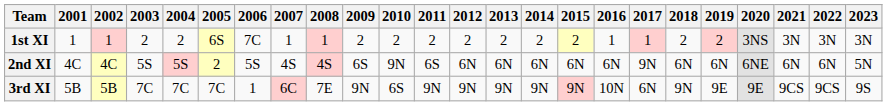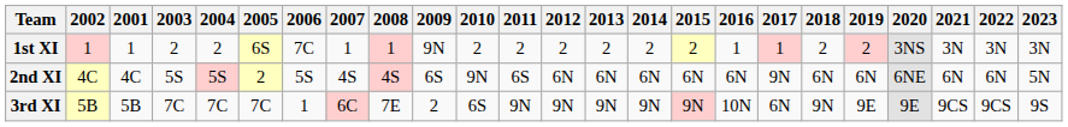 <table class="wikitable" style="font-size:85%; text-align:center;">
 <tr>
 <th scope="col">Team</th>
+<th scope="col">2002</th>
 <th scope="col">2001</th>
-<th scope="col">2002</th>
 <th scope="col">2003</th>
 <th scope="col">2004</th>
 <th scope="col">2005</th>
 <th scope="col">2006</th>
 <th scope="col">2007</th>
 <th scope="col">2008</th>
 <th scope="col">2009</th>
 <th scope="col">2010</th>
 <th scope="col">2011</th>
 <th scope="col">2012</th>
 <th scope="col">2013</th>
 <th scope="col">2014</th>
 <th scope="col">2015</th>
 <th scope="col">2016</th>
 <th scope="col">2017</th>
 <th scope="col">2018</th>
 <th scope="col">2019</th>
 <th scope="col">2020</th>
 <th scope="col">2021</th>
 <th scope="col">2022</th>
 <th scope="col">2023</th>
 </tr>
 <tr>
 <th scope="row">1st XI</th>
+<td bgcolor="#ffcfcf">1</td>
 <td>1</td>
-<td bgcolor="#ffcfcf">1</td>
 <td>2</td>
 <td>2</td>
 <td bgcolor="#ffffbf">6S</td>
 <td>7C</td>
 <td>1</td>
 <td bgcolor="#ffcfcf">1</td>
-<td>2</td>
+<td>9N</td>
 <td>2</td>
 <td>2</td>
 <td>2</td>
 <td>2</td>
 <td>2</td>
 <td bgcolor="#ffffbf">2</td>
 <td>1</td>
 <td bgcolor="#ffcfcf">1</td>
 <td>2</td>
 <td bgcolor="#ffcfcf">2</td>
 <td bgcolor="#e2e2e2">3NS</td>
 <td>3N</td>
 <td>3N</td>
 <td>3N</td>
 </tr>
 <tr>
 <th scope="row">2nd XI</th>
+<td bgcolor="#ffffbf">4C</td>
 <td>4C</td>
-<td bgcolor="#ffffbf">4C</td>
 <td>5S</td>
 <td bgcolor="#ffcfcf">5S</td>
 <td bgcolor="#ffffbf">2</td>
 <td>5S</td>
 <td>4S</td>
 <td bgcolor="#ffcfcf">4S</td>
 <td>6S</td>
 <td>9N</td>
 <td>6S</td>
 <td>6N</td>
 <td>6N</td>
 <td>6N</td>
 <td>6N</td>
 <td>6N</td>
 <td>9N</td>
 <td>6N</td>
 <td>6N</td>
 <td bgcolor="#e2e2e2">6NE</td>
 <td>6N</td>
 <td>6N</td>
 <td>5N</td>
 </tr>
 <tr>
 <th scope="row">3rd XI</th>
+<td bgcolor="#ffffbf">5B</td>
 <td>5B</td>
-<td bgcolor="#ffffbf">5B</td>
 <td>7C</td>
 <td>7C</td>
 <td>7C</td>
 <td>1</td>
 <td bgcolor="#ffcfcf">6C</td>
 <td>7E</td>
-<td>9N</td>
+<td>2</td>
 <td>6S</td>
 <td>9N</td>
 <td>9N</td>
 <td>9N</td>
 <td>9N</td>
 <td bgcolor="#ffcfcf">9N</td>
 <td>10N</td>
 <td>6N</td>
 <td>9N</td>
 <td>9E</td>
 <td bgcolor="#e2e2e2">9E</td>
 <td>9CS</td>
 <td>9CS</td>
 <td>9S</td>
 </tr>
 </table>
